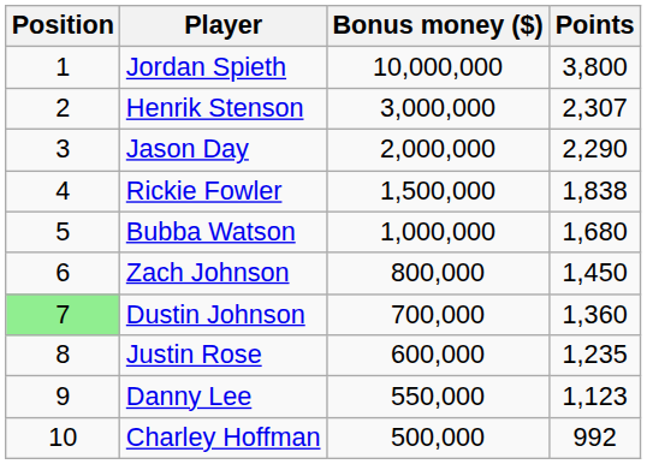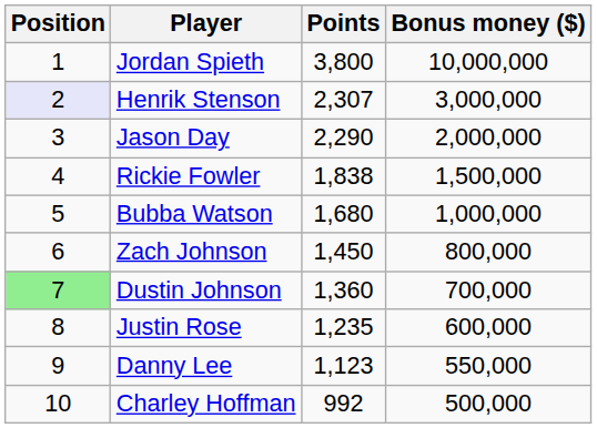 <table class="wikitable">
 <tr>
 <th>Position</th>
 <th>Player</th>
+<th>Points</th>
 <th>Bonus money ($)</th>
-<th>Points</th>
 </tr>
 <tr>
 <td align=center>1</td>
 <td> <a href='#'>Jordan Spieth</a></td>
+<td align=center>3,800</td>
 <td align=center>10,000,000</td>
-<td align=center>3,800</td>
 </tr>
 <tr>
-<td align=center>2</td>
+<td align=center style="background: lavender;">2</td>
 <td> <a href='#'>Henrik Stenson</a></td>
+<td align=center>2,307</td>
 <td align=center>3,000,000</td>
-<td align=center>2,307</td>
 </tr>
 <tr>
 <td align=center>3</td>
 <td> <a href='#'>Jason Day</a></td>
+<td align=center>2,290</td>
 <td align=center>2,000,000</td>
-<td align=center>2,290</td>
 </tr>
 <tr>
 <td align=center>4</td>
 <td> <a href='#'>Rickie Fowler</a></td>
+<td align=center>1,838</td>
 <td align=center>1,500,000</td>
-<td align=center>1,838</td>
 </tr>
 <tr>
 <td align=center>5</td>
 <td> <a href='#'>Bubba Watson</a></td>
+<td align=center>1,680</td>
 <td align=center>1,000,000</td>
-<td align=center>1,680</td>
 </tr>
 <tr>
 <td align=center>6</td>
 <td> <a href='#'>Zach Johnson</a></td>
+<td align=center>1,450</td>
 <td align=center>800,000</td>
-<td align=center>1,450</td>
 </tr>
 <tr>
 <td align=center style="background: lightgreen;">7</td>
 <td> <a href='#'>Dustin Johnson</a></td>
+<td align=center>1,360</td>
 <td align=center>700,000</td>
-<td align=center>1,360</td>
 </tr>
 <tr>
 <td align=center>8</td>
 <td> <a href='#'>Justin Rose</a></td>
+<td align=center>1,235</td>
 <td align=center>600,000</td>
-<td align=center>1,235</td>
 </tr>
 <tr>
 <td align=center>9</td>
 <td> <a href='#'>Danny Lee</a></td>
+<td align=center>1,123</td>
 <td align=center>550,000</td>
-<td align=center>1,123</td>
 </tr>
 <tr>
 <td align=center>10</td>
 <td> <a href='#'>Charley Hoffman</a></td>
+<td align=center>992</td>
 <td align=center>500,000</td>
-<td align=center>992</td>
 </tr>
 </table>
